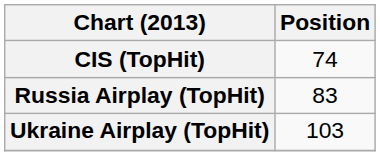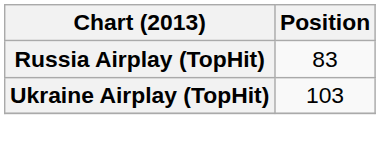 <table class="wikitable sortable plainrowheaders">
 <tr>
 <th scope="col">Chart (2013)</th>
 <th scope="col">Position</th>
-</tr>
-<tr>
-<th scope="row">CIS (TopHit)</th>
-<td style="text-align:center;">74</td>
 </tr>
 <tr>
 <th scope="row">Russia Airplay (TopHit)</th>
 <td style="text-align:center;">83</td>
 </tr>
 <tr>
 <th scope="row">Ukraine Airplay (TopHit)</th>
 <td style="text-align:center;">103</td>
 </tr>
 <tr>
 </tr>
 </table>
